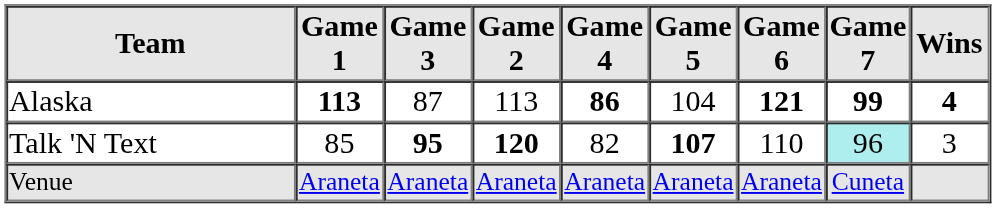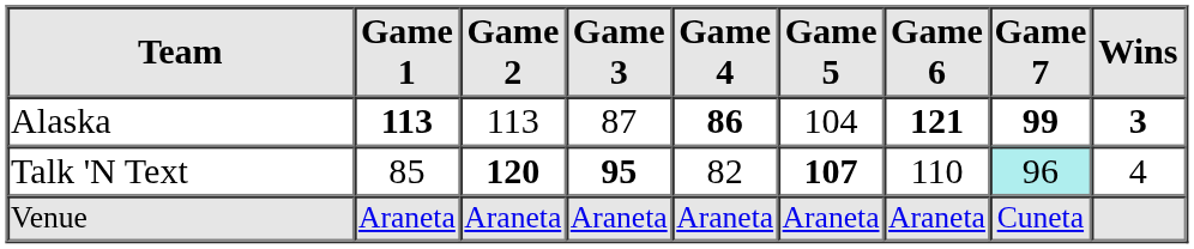 <table border=1 cellspacing=0 width=525 align=center>
 <tr style="text-align:center; background-color:#e6e6e6;">
 <th align=center width=30%>Team</th>
 <th width=8%>Game 1</th>
+<th width=8%>Game 2</th>
 <th width=8%>Game 3</th>
-<th width=8%>Game 2</th>
 <th width=8%>Game 4</th>
 <th width=8%>Game 5</th>
 <th width=8%>Game 6</th>
 <th width=8%>Game 7</th>
 <th width=8%>Wins</th>
 </tr>
 <tr style="text-align:center;">
 <td align=left>Alaska</td>
 <td><strong>113</strong></td>
+<td>113</td>
 <td>87</td>
-<td>113</td>
 <td><strong>86</strong></td>
 <td>104</td>
 <td><strong>121</strong></td>
 <td><strong>99</strong></td>
-<td><strong>4</strong></td>
+<td><strong>3</strong></td>
 </tr>
 <tr style="text-align:center;">
 <td align=left>Talk 'N Text</td>
 <td>85</td>
+<td><strong>120</strong></td>
 <td><strong>95</strong></td>
-<td><strong>120</strong></td>
 <td>82</td>
 <td><strong>107</strong></td>
 <td>110</td>
 <td style="background: paleturquoise;">96</td>
-<td>3</td>
+<td>4</td>
 </tr>
 <tr style="text-align:center; font-size: 85%; background-color:#e6e6e6;">
 <td align=left>Venue</td>
 <td><a href='#'>Araneta</a></td>
 <td><a href='#'>Araneta</a></td>
 <td><a href='#'>Araneta</a></td>
 <td><a href='#'>Araneta</a></td>
 <td><a href='#'>Araneta</a></td>
 <td><a href='#'>Araneta</a></td>
 <td><a href='#'>Cuneta</a></td>
 <td></td>
 </tr>
 </table>
